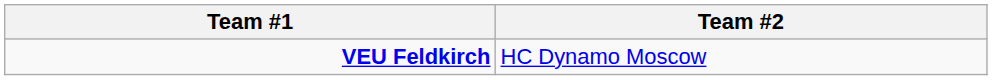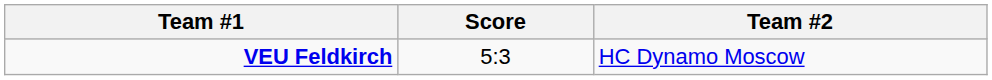 <table class="wikitable" style="text-align: center;">
 <tr>
 <th width=22%>Team #1</th>
+<th width=11%>Score</th>
 <th width=22%>Team #2</th>
 </tr>
 <tr>
 <td style="text-align: right;"><strong><a href='#'>VEU Feldkirch</a></strong> </td>
+<td>5:3</td>
 <td style="text-align: left;"> <a href='#'>HC Dynamo Moscow</a></td>
 </tr>
 </table>
